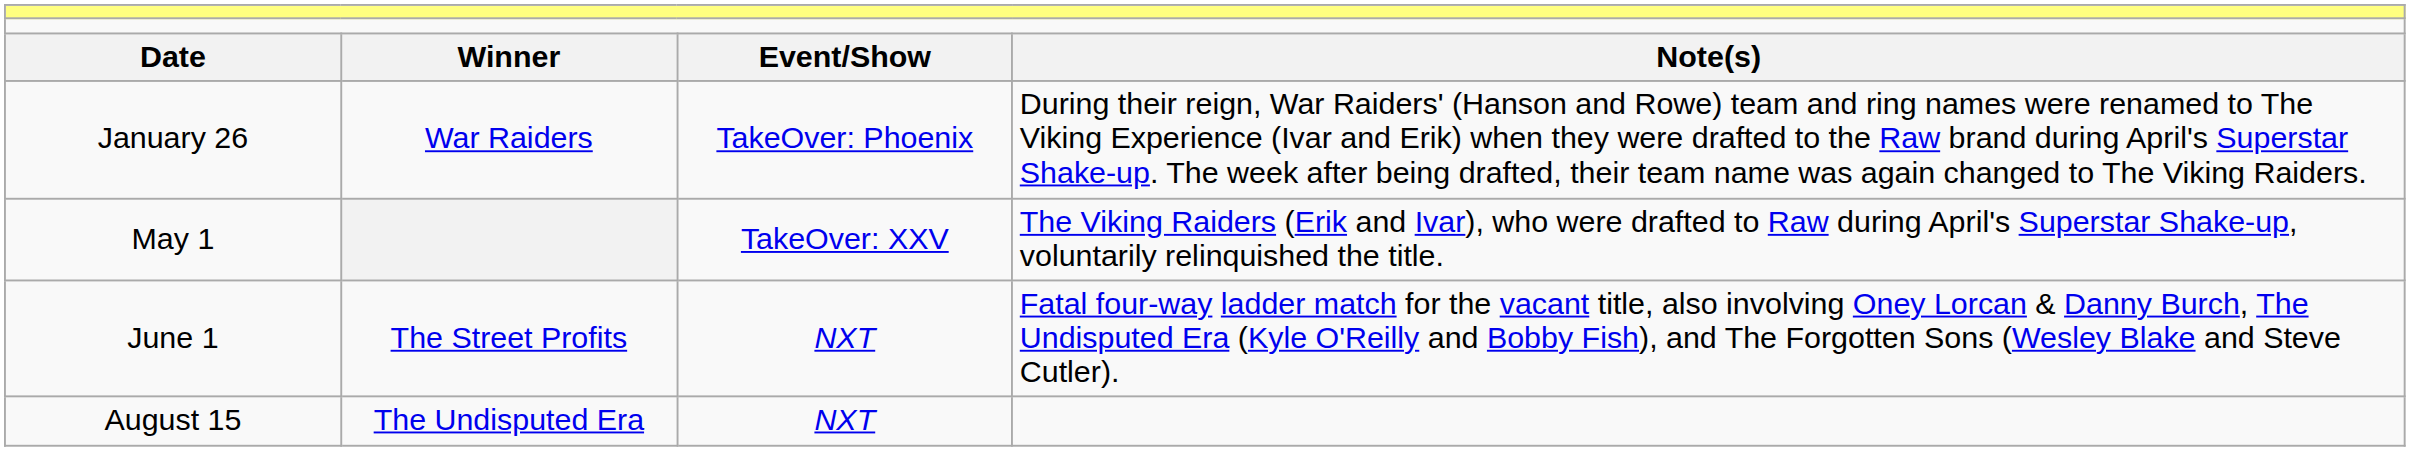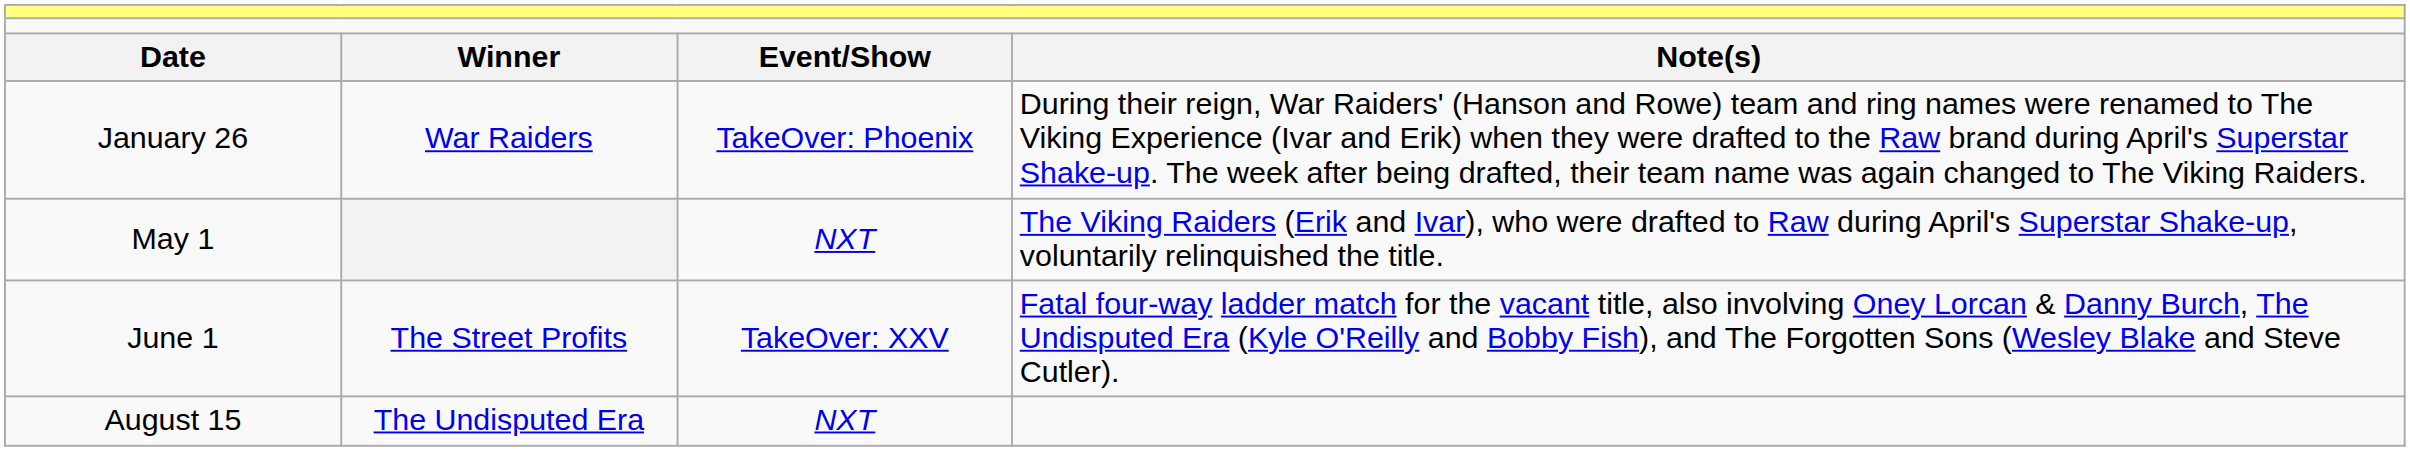 <table class="wikitable" style="text-align:center; width:100%;">
 <tr style="background:#FFFF80;">
 <td colspan="4"></td>
 </tr>
 <tr>
 <td colspan="4"><strong></strong></td>
 </tr>
 <tr>
 <th width=14%>Date</th>
 <th width=14%>Winner</th>
 <th width=14%>Event/Show</th>
 <th width=58%>Note(s)</th>
 </tr>
 <tr>
 <td>January 26</td>
 <td><a href='#'>War Raiders</a><br></td>
 <td><a href='#'>TakeOver: Phoenix</a></td>
 <td align=left>During their reign, War Raiders' (Hanson and Rowe) team and ring names were renamed to The Viking Experience (Ivar and Erik) when they were drafted to the <a href='#'>Raw</a> brand during April's <a href='#'>Superstar Shake-up</a>. The week after being drafted, their team name was again changed to The Viking Raiders.</td>
 </tr>
 <tr>
 <td>May 1<br></td>
 <th></th>
-<td><a href='#'>TakeOver: XXV</a></td>
+<td><em><a href='#'>NXT</a></em></td>
 <td align=left><a href='#'>The Viking Raiders</a> (<a href='#'>Erik</a> and <a href='#'>Ivar</a>), who were drafted to <a href='#'>Raw</a> during April's <a href='#'>Superstar Shake-up</a>, voluntarily relinquished the title.</td>
 </tr>
 <tr>
 <td>June 1</td>
 <td><a href='#'>The Street Profits</a><br></td>
-<td><em><a href='#'>NXT</a></em></td>
+<td><a href='#'>TakeOver: XXV</a></td>
 <td align=left><a href='#'>Fatal four-way</a> <a href='#'>ladder match</a> for the <a href='#'>vacant</a> title, also involving <a href='#'>Oney Lorcan</a> & <a href='#'>Danny Burch</a>, <a href='#'>The Undisputed Era</a> (<a href='#'>Kyle O'Reilly</a> and <a href='#'>Bobby Fish</a>), and The Forgotten Sons (<a href='#'>Wesley Blake</a> and Steve Cutler).</td>
 </tr>
 <tr>
 <td>August 15<br></td>
 <td><a href='#'>The Undisputed Era</a><br></td>
 <td><em><a href='#'>NXT</a></em></td>
 <td></td>
 </tr>
 </table>
